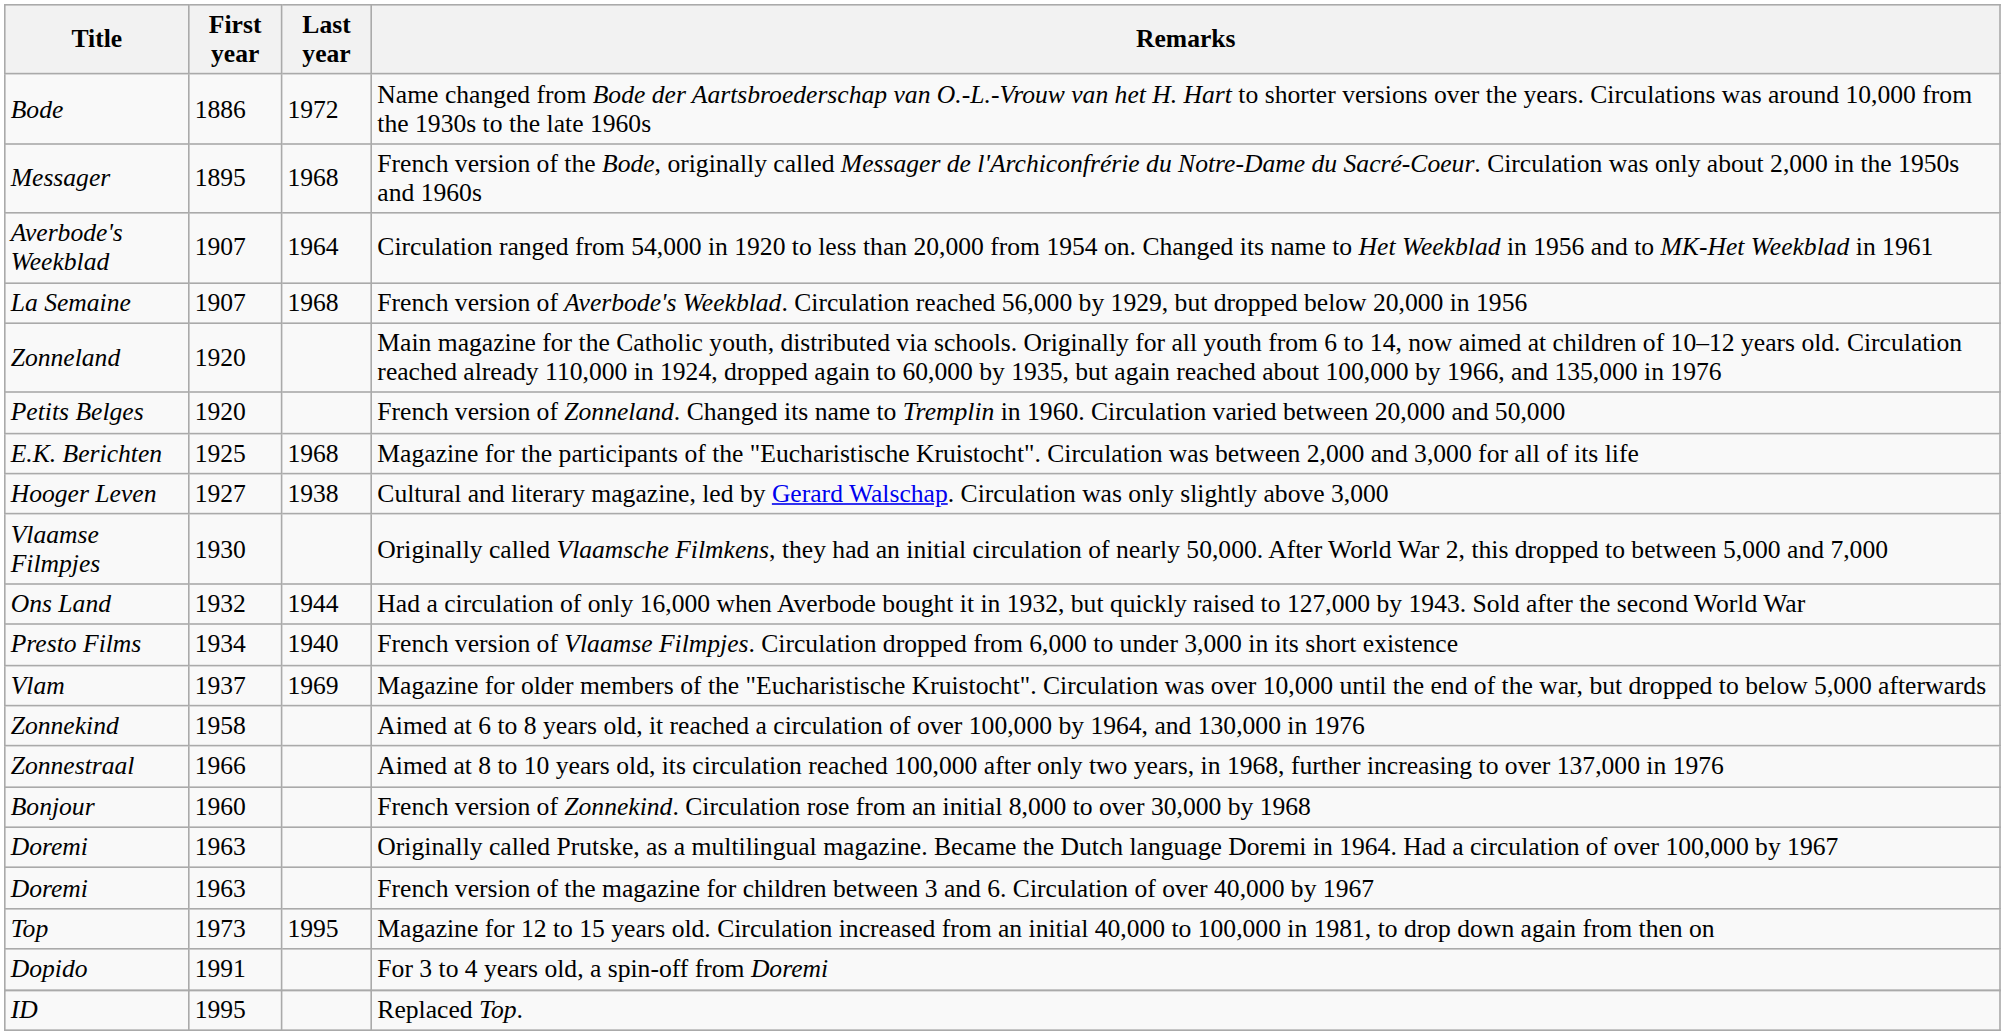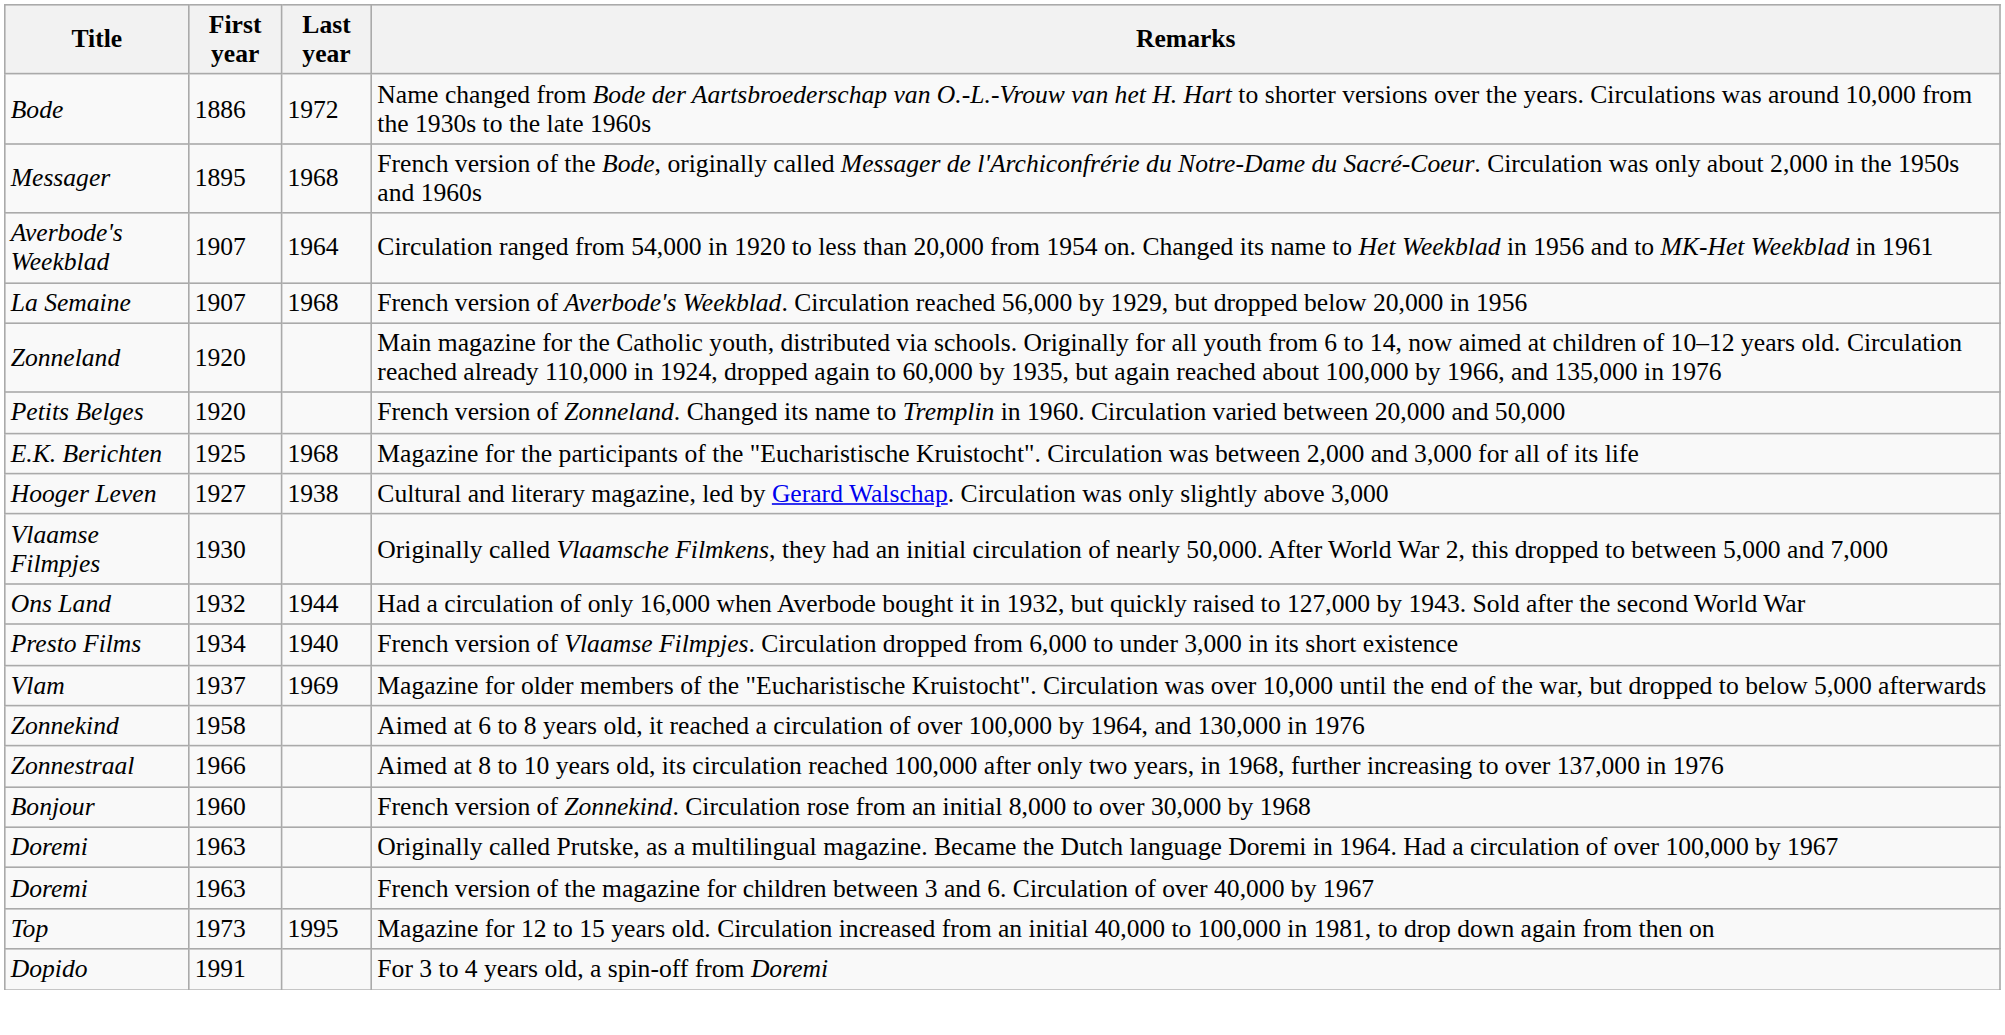 <table class="wikitable" id="noveltable" border="1">
 <tr>
 <th>Title</th>
 <th>First year</th>
 <th>Last year</th>
 <th>Remarks</th>
 </tr>
 <tr align="left">
 <td><em>Bode</em></td>
 <td>1886</td>
 <td>1972</td>
 <td>Name changed from <em>Bode der Aartsbroederschap van O.-L.-Vrouw van het H. Hart</em> to shorter versions over the years. Circulations was around 10,000 from the 1930s to the late 1960s</td>
 </tr>
 <tr>
 <td><em>Messager</em></td>
 <td>1895</td>
 <td>1968</td>
 <td>French version of the <em>Bode</em>, originally called <em>Messager de l'Archiconfrérie du Notre-Dame du Sacré-Coeur</em>. Circulation was only about 2,000 in the 1950s and 1960s</td>
 </tr>
 <tr>
 <td><em>Averbode's Weekblad</em></td>
 <td>1907</td>
 <td>1964</td>
 <td>Circulation ranged from 54,000 in 1920 to less than 20,000 from 1954 on. Changed its name to <em>Het Weekblad</em> in 1956 and to <em>MK-Het Weekblad</em> in 1961</td>
 </tr>
 <tr>
 <td><em>La Semaine</em></td>
 <td>1907</td>
 <td>1968</td>
 <td>French version of <em>Averbode's Weekblad</em>. Circulation reached 56,000 by 1929, but dropped below 20,000 in 1956</td>
 </tr>
 <tr>
 <td><em>Zonneland</em></td>
 <td>1920</td>
 <td></td>
 <td>Main magazine for the Catholic youth, distributed via schools. Originally for all youth from 6 to 14, now aimed at children of 10–12 years old. Circulation reached already 110,000 in 1924, dropped again to 60,000 by 1935, but again reached about 100,000 by 1966, and 135,000 in 1976</td>
 </tr>
 <tr>
 <td><em>Petits Belges</em></td>
 <td>1920</td>
 <td></td>
 <td>French version of <em>Zonneland</em>. Changed its name to <em>Tremplin</em> in 1960. Circulation varied between 20,000 and 50,000</td>
 </tr>
 <tr>
 <td><em>E.K. Berichten</em></td>
 <td>1925</td>
 <td>1968</td>
 <td>Magazine for the participants of the "Eucharistische Kruistocht". Circulation was between 2,000 and 3,000 for all of its life</td>
 </tr>
 <tr>
 <td><em>Hooger Leven</em></td>
 <td>1927</td>
 <td>1938</td>
 <td>Cultural and literary magazine, led by <a href='#'>Gerard Walschap</a>. Circulation was only slightly above 3,000</td>
 </tr>
 <tr>
 <td><em>Vlaamse Filmpjes</em></td>
 <td>1930</td>
 <td></td>
 <td>Originally called <em>Vlaamsche Filmkens</em>, they had an initial circulation of nearly 50,000. After World War 2, this dropped to between 5,000 and 7,000</td>
 </tr>
 <tr>
 <td><em>Ons Land</em></td>
 <td>1932</td>
 <td>1944</td>
 <td>Had a circulation of only 16,000 when Averbode bought it in 1932, but quickly raised to 127,000 by 1943. Sold after the second World War</td>
 </tr>
 <tr>
 <td><em>Presto Films</em></td>
 <td>1934</td>
 <td>1940</td>
 <td>French version of <em>Vlaamse Filmpjes</em>. Circulation dropped from 6,000 to under 3,000 in its short existence</td>
 </tr>
 <tr>
 <td><em>Vlam</em></td>
 <td>1937</td>
 <td>1969</td>
 <td>Magazine for older members of the "Eucharistische Kruistocht". Circulation was over 10,000 until the end of the war, but dropped to below 5,000 afterwards</td>
 </tr>
 <tr>
 <td><em>Zonnekind</em></td>
 <td>1958</td>
 <td></td>
 <td>Aimed at 6 to 8 years old, it reached a circulation of over 100,000 by 1964, and 130,000 in 1976</td>
 </tr>
 <tr>
 <td><em>Zonnestraal</em></td>
 <td>1966</td>
 <td></td>
 <td>Aimed at 8 to 10 years old, its circulation reached 100,000 after only two years, in 1968, further increasing to over 137,000 in 1976</td>
 </tr>
 <tr>
 <td><em>Bonjour</em></td>
 <td>1960</td>
 <td></td>
 <td>French version of <em>Zonnekind</em>. Circulation rose from an initial 8,000 to over 30,000 by 1968</td>
 </tr>
 <tr>
 <td><em>Doremi</em></td>
 <td>1963</td>
 <td></td>
 <td>Originally called Prutske, as a multilingual magazine. Became the Dutch language Doremi in 1964. Had a circulation of over 100,000 by 1967</td>
 </tr>
 <tr>
 <td><em>Doremi</em></td>
 <td>1963</td>
 <td></td>
 <td>French version of the magazine for children between 3 and 6. Circulation of over 40,000 by 1967</td>
 </tr>
 <tr>
 <td><em>Top</em></td>
 <td>1973</td>
 <td>1995</td>
 <td>Magazine for 12 to 15 years old. Circulation increased from an initial 40,000 to 100,000 in 1981, to drop down again from then on</td>
 </tr>
 <tr>
 <td><em>Dopido</em></td>
 <td>1991</td>
 <td></td>
 <td>For 3 to 4 years old, a spin-off from <em>Doremi</em></td>
 </tr>
 <tr>
 </tr>
 <tr>
-<td><em>ID</em></td>
-<td>1995</td>
-<td></td>
-<td>Replaced <em>Top</em>.</td>
-</tr>
-<tr>
 </tr>
 </table>
